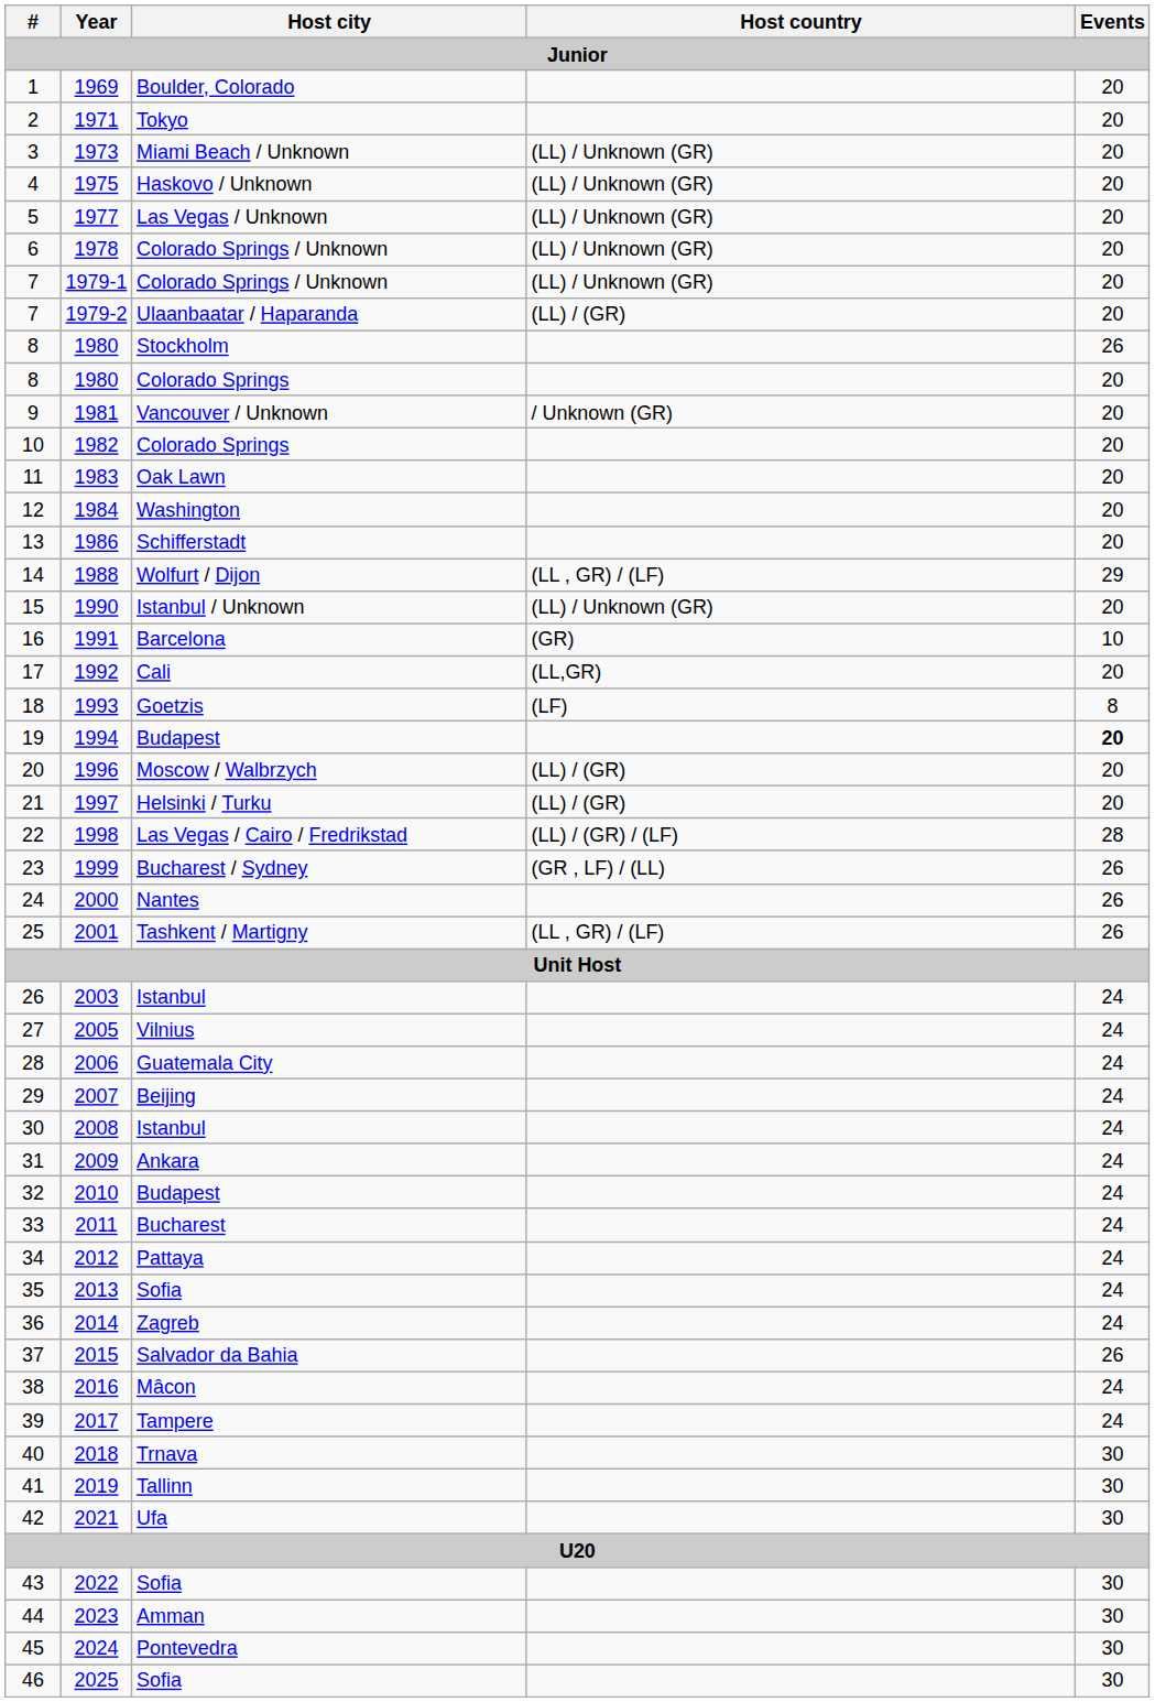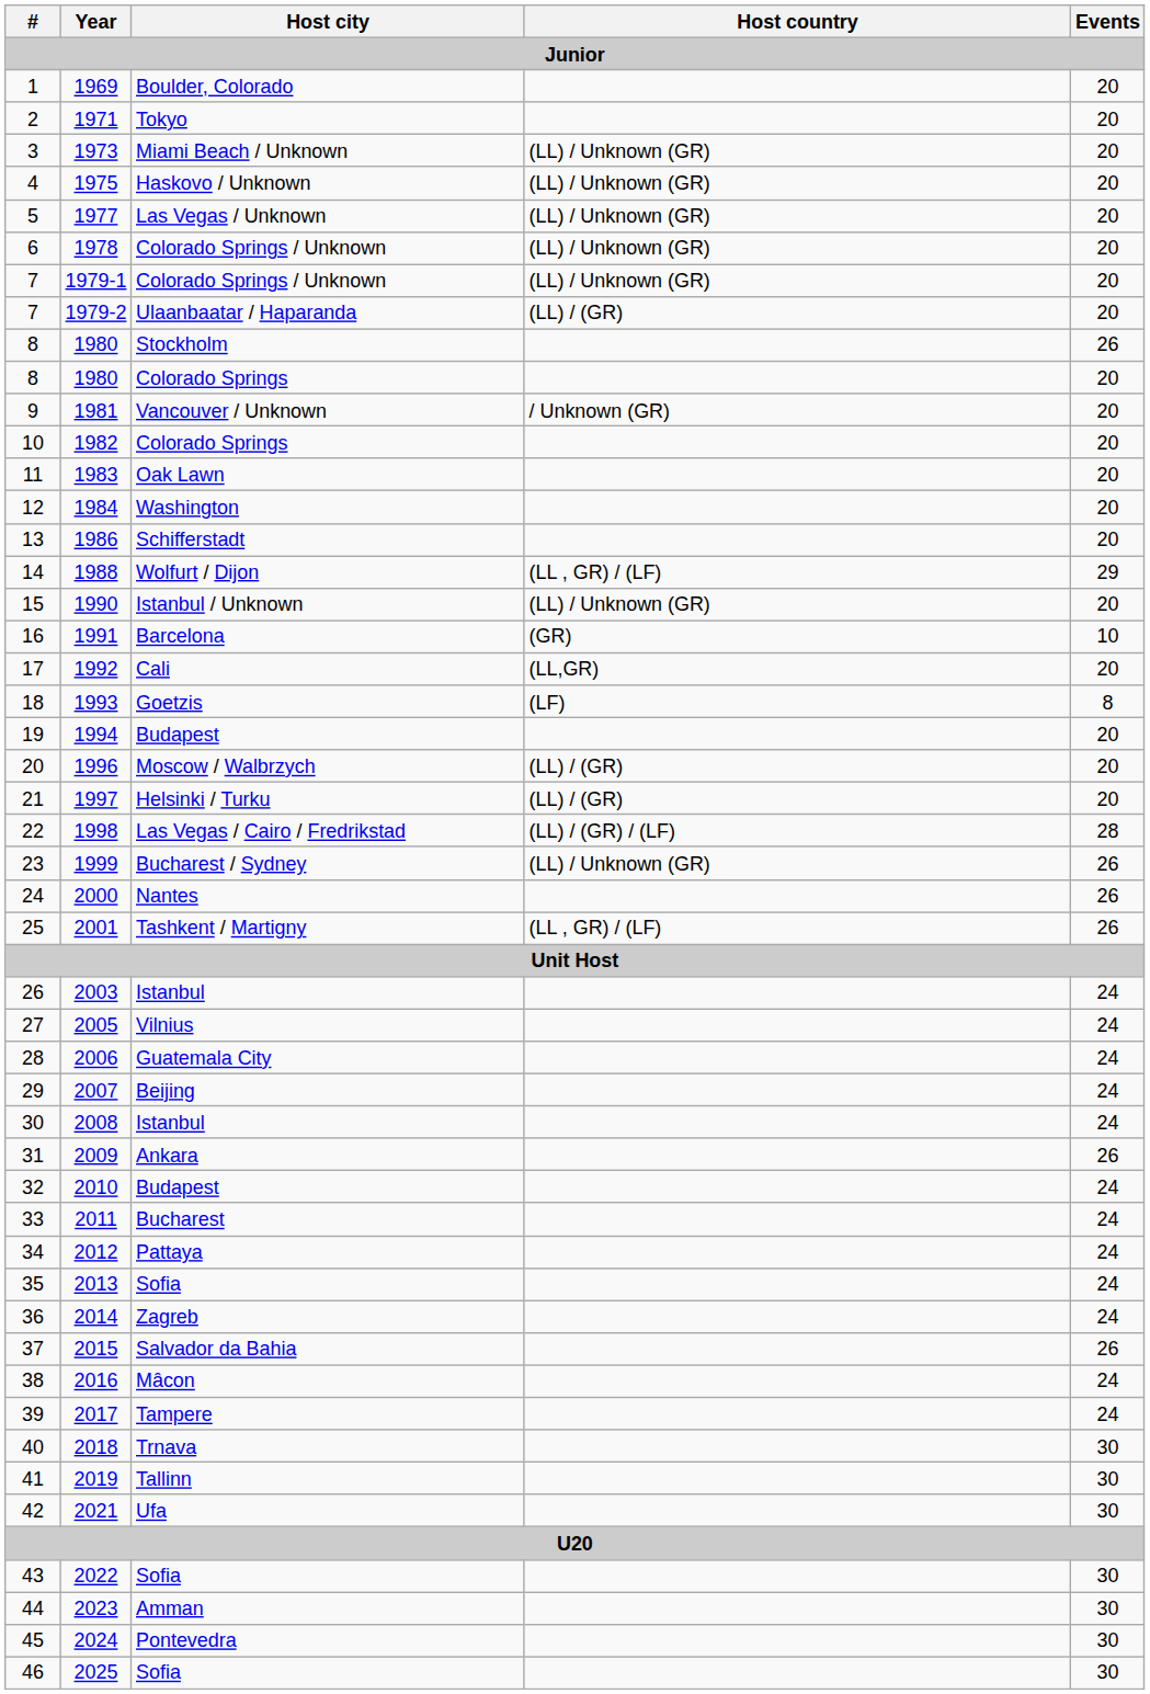 <table class="wikitable" style="text-align:left; font-size:80%">
 <tr>
 <th width=30>#</th>
 <th width=40>Year</th>
 <th width=250>Host city</th>
 <th width=350>Host country</th>
 <th width=30>Events</th>
 </tr>
 <tr>
 <td colspan="5" bgcolor="#cccccc"align=center><strong>Junior</strong></td>
 </tr>
 <tr>
 <td align=center>1</td>
 <td align=center><a href='#'>1969</a></td>
 <td><a href='#'>Boulder, Colorado</a></td>
 <td></td>
 <td align=center>20</td>
 </tr>
 <tr>
 <td align=center>2</td>
 <td align=center><a href='#'>1971</a></td>
 <td><a href='#'>Tokyo</a></td>
 <td></td>
 <td align=center>20</td>
 </tr>
 <tr>
 <td align=center>3</td>
 <td align=center><a href='#'>1973</a></td>
 <td><a href='#'>Miami Beach</a> / Unknown</td>
 <td> (LL) /  Unknown (GR)</td>
 <td align=center>20</td>
 </tr>
 <tr>
 <td align=center>4</td>
 <td align=center><a href='#'>1975</a></td>
 <td><a href='#'>Haskovo</a> / Unknown</td>
 <td> (LL) / Unknown (GR)</td>
 <td align=center>20</td>
 </tr>
 <tr>
 <td align=center>5</td>
 <td align=center><a href='#'>1977</a></td>
 <td><a href='#'>Las Vegas</a> / Unknown</td>
 <td> (LL) / Unknown (GR)</td>
 <td align=center>20</td>
 </tr>
 <tr>
 <td align=center>6</td>
 <td align=center><a href='#'>1978</a></td>
 <td><a href='#'>Colorado Springs</a> / Unknown</td>
 <td> (LL) / Unknown (GR)</td>
 <td align=center>20</td>
 </tr>
 <tr>
 <td align=center>7</td>
 <td align=center><a href='#'>1979-1</a></td>
 <td><a href='#'>Colorado Springs</a> / Unknown</td>
 <td> (LL) / Unknown (GR)</td>
 <td align=center>20</td>
 </tr>
 <tr>
 <td align=center>7</td>
 <td align=center><a href='#'>1979-2</a></td>
 <td><a href='#'>Ulaanbaatar</a> / <a href='#'>Haparanda</a></td>
 <td> (LL) /  (GR)</td>
 <td align=center>20</td>
 </tr>
 <tr>
 <td align=center>8</td>
 <td align=center><a href='#'>1980</a></td>
 <td><a href='#'>Stockholm</a></td>
 <td></td>
 <td align=center>26</td>
 </tr>
 <tr>
 <td align=center>8</td>
 <td align=center><a href='#'>1980</a></td>
 <td><a href='#'>Colorado Springs</a></td>
 <td></td>
 <td align=center>20</td>
 </tr>
 <tr>
 <td align=center>9</td>
 <td align=center><a href='#'>1981</a></td>
 <td><a href='#'>Vancouver</a> / Unknown</td>
 <td> / Unknown (GR)</td>
 <td align=center>20</td>
 </tr>
 <tr>
 <td align=center>10</td>
 <td align=center><a href='#'>1982</a></td>
 <td><a href='#'>Colorado Springs</a></td>
 <td></td>
 <td align=center>20</td>
 </tr>
 <tr>
 <td align=center>11</td>
 <td align=center><a href='#'>1983</a></td>
 <td><a href='#'>Oak Lawn</a></td>
 <td></td>
 <td align=center>20</td>
 </tr>
 <tr>
 <td align=center>12</td>
 <td align=center><a href='#'>1984</a></td>
 <td><a href='#'>Washington</a></td>
 <td></td>
 <td align=center>20</td>
 </tr>
 <tr>
 <td align=center>13</td>
 <td align=center><a href='#'>1986</a></td>
 <td><a href='#'>Schifferstadt</a></td>
 <td></td>
 <td align=center>20</td>
 </tr>
 <tr>
 <td align=center>14</td>
 <td align=center><a href='#'>1988</a></td>
 <td><a href='#'>Wolfurt</a> / <a href='#'>Dijon</a></td>
 <td> (LL , GR) /  (LF)</td>
 <td align=center>29</td>
 </tr>
 <tr>
 <td align=center>15</td>
 <td align=center><a href='#'>1990</a></td>
 <td><a href='#'>Istanbul</a> / Unknown</td>
 <td> (LL) / Unknown (GR)</td>
 <td align=center>20</td>
 </tr>
 <tr>
 <td align=center>16</td>
 <td align=center><a href='#'>1991</a></td>
 <td><a href='#'>Barcelona</a></td>
 <td> (GR)</td>
 <td align=center>10</td>
 </tr>
 <tr>
 <td align=center>17</td>
 <td align=center><a href='#'>1992</a></td>
 <td><a href='#'>Cali</a></td>
 <td> (LL,GR)</td>
 <td align=center>20</td>
 </tr>
 <tr>
 <td align=center>18</td>
 <td align=center><a href='#'>1993</a></td>
 <td><a href='#'>Goetzis</a></td>
 <td> (LF)</td>
 <td align=center>8</td>
 </tr>
 <tr>
 <td align=center>19</td>
 <td align=center><a href='#'>1994</a></td>
 <td><a href='#'>Budapest</a></td>
 <td></td>
-<td align=center><strong>20</strong></td>
+<td align=center>20</td>
 </tr>
 <tr>
 <td align=center>20</td>
 <td align=center><a href='#'>1996</a></td>
 <td><a href='#'>Moscow</a> / <a href='#'>Walbrzych</a></td>
 <td> (LL) /  (GR)</td>
 <td align=center>20</td>
 </tr>
 <tr>
 <td align=center>21</td>
 <td align=center><a href='#'>1997</a></td>
 <td><a href='#'>Helsinki</a> / <a href='#'>Turku</a></td>
 <td> (LL) /  (GR)</td>
 <td align=center>20</td>
 </tr>
 <tr>
 <td align=center>22</td>
 <td align=center><a href='#'>1998</a></td>
 <td><a href='#'>Las Vegas</a> / <a href='#'>Cairo</a> / <a href='#'>Fredrikstad</a></td>
 <td> (LL) /  (GR) /  (LF)</td>
 <td align=center>28</td>
 </tr>
 <tr>
 <td align=center>23</td>
 <td align=center><a href='#'>1999</a></td>
 <td><a href='#'>Bucharest</a> / <a href='#'>Sydney</a></td>
-<td> (GR , LF) /  (LL)</td>
+<td> (LL) / Unknown (GR)</td>
 <td align=center>26</td>
 </tr>
 <tr>
 <td align=center>24</td>
 <td align=center><a href='#'>2000</a></td>
 <td><a href='#'>Nantes</a></td>
 <td></td>
 <td align=center>26</td>
 </tr>
 <tr>
 <td align=center>25</td>
 <td align=center><a href='#'>2001</a></td>
 <td><a href='#'>Tashkent</a> / <a href='#'>Martigny</a></td>
 <td> (LL , GR) /  (LF)</td>
 <td align=center>26</td>
 </tr>
 <tr>
 <td colspan="5" bgcolor="#cccccc"align=center><strong>Unit Host</strong></td>
 </tr>
 <tr>
 <td align=center>26</td>
 <td align=center><a href='#'>2003</a></td>
 <td><a href='#'>Istanbul</a></td>
 <td></td>
 <td align=center>24</td>
 </tr>
 <tr>
 <td align=center>27</td>
 <td align=center><a href='#'>2005</a></td>
 <td><a href='#'>Vilnius</a></td>
 <td></td>
 <td align=center>24</td>
 </tr>
 <tr>
 <td align=center>28</td>
 <td align=center><a href='#'>2006</a></td>
 <td><a href='#'>Guatemala City</a></td>
 <td></td>
 <td align=center>24</td>
 </tr>
 <tr>
 <td align=center>29</td>
 <td align=center><a href='#'>2007</a></td>
 <td><a href='#'>Beijing</a></td>
 <td></td>
 <td align=center>24</td>
 </tr>
 <tr>
 <td align=center>30</td>
 <td align=center><a href='#'>2008</a></td>
 <td><a href='#'>Istanbul</a></td>
 <td></td>
 <td align=center>24</td>
 </tr>
 <tr>
 <td align=center>31</td>
 <td align=center><a href='#'>2009</a></td>
 <td><a href='#'>Ankara</a></td>
 <td></td>
-<td align=center>24</td>
+<td align=center>26</td>
 </tr>
 <tr>
 <td align=center>32</td>
 <td align=center><a href='#'>2010</a></td>
 <td><a href='#'>Budapest</a></td>
 <td></td>
 <td align=center>24</td>
 </tr>
 <tr>
 <td align=center>33</td>
 <td align=center><a href='#'>2011</a></td>
 <td><a href='#'>Bucharest</a></td>
 <td></td>
 <td align=center>24</td>
 </tr>
 <tr>
 <td align=center>34</td>
 <td align=center><a href='#'>2012</a></td>
 <td><a href='#'>Pattaya</a></td>
 <td></td>
 <td align=center>24</td>
 </tr>
 <tr>
 <td align=center>35</td>
 <td align=center><a href='#'>2013</a></td>
 <td><a href='#'>Sofia</a></td>
 <td></td>
 <td align=center>24</td>
 </tr>
 <tr>
 <td align=center>36</td>
 <td align=center><a href='#'>2014</a></td>
 <td><a href='#'>Zagreb</a></td>
 <td></td>
 <td align=center>24</td>
 </tr>
 <tr>
 <td align=center>37</td>
 <td align=center><a href='#'>2015</a></td>
 <td><a href='#'>Salvador da Bahia</a></td>
 <td></td>
 <td align=center>26</td>
 </tr>
 <tr>
 <td align=center>38</td>
 <td align=center><a href='#'>2016</a></td>
 <td><a href='#'>Mâcon</a></td>
 <td></td>
 <td align=center>24</td>
 </tr>
 <tr>
 <td align=center>39</td>
 <td align=center><a href='#'>2017</a></td>
 <td><a href='#'>Tampere</a></td>
 <td></td>
 <td align=center>24</td>
 </tr>
 <tr>
 <td align=center>40</td>
 <td align=center><a href='#'>2018</a></td>
 <td><a href='#'>Trnava</a></td>
 <td></td>
 <td align=center>30</td>
 </tr>
 <tr>
 <td align=center>41</td>
 <td align=center><a href='#'>2019</a></td>
 <td><a href='#'>Tallinn</a></td>
 <td></td>
 <td align=center>30</td>
 </tr>
 <tr>
 <td align=center>42</td>
 <td align=center><a href='#'>2021</a></td>
 <td><a href='#'>Ufa</a></td>
 <td></td>
 <td align=center>30</td>
 </tr>
 <tr>
 <td colspan="5" bgcolor="#cccccc"align=center><strong>U20</strong></td>
 </tr>
 <tr>
 <td align=center>43</td>
 <td align=center><a href='#'>2022</a></td>
 <td><a href='#'>Sofia</a></td>
 <td></td>
 <td align=center>30</td>
 </tr>
 <tr>
 <td align=center>44</td>
 <td align=center><a href='#'>2023</a></td>
 <td><a href='#'>Amman</a></td>
 <td></td>
 <td align=center>30</td>
 </tr>
 <tr>
 <td align=center>45</td>
 <td align=center><a href='#'>2024</a></td>
 <td><a href='#'>Pontevedra</a></td>
 <td></td>
 <td align=center>30</td>
 </tr>
 <tr>
 <td align=center>46</td>
 <td align=center><a href='#'>2025</a></td>
 <td><a href='#'>Sofia</a></td>
 <td></td>
 <td align=center>30</td>
 </tr>
 </table>
